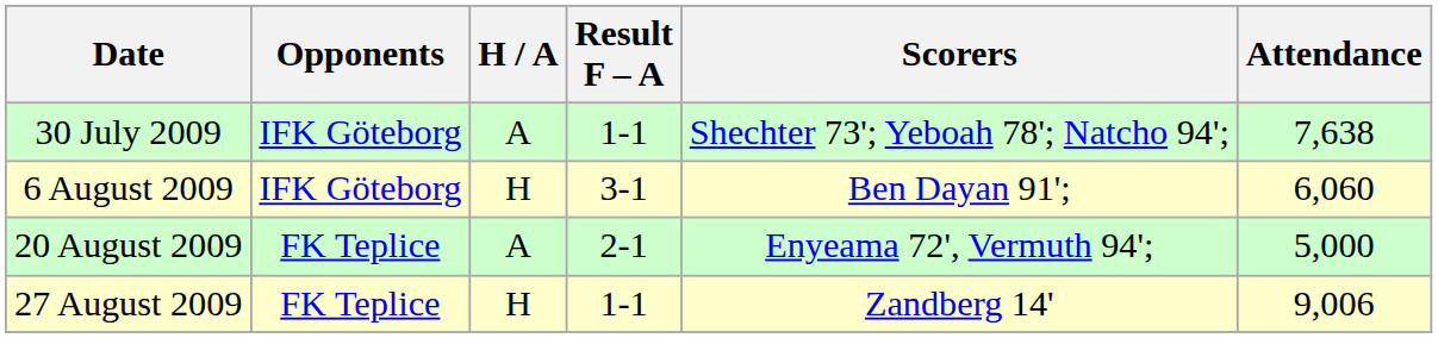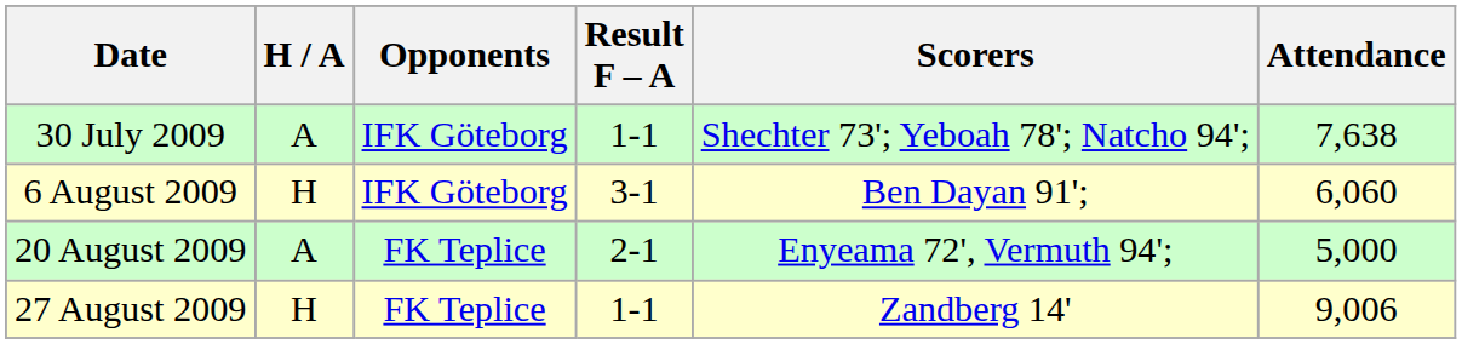 <table class="wikitable" style="text-align:center">
 <tr>
 <th>Date</th>
+<th>H / A</th>
 <th>Opponents</th>
-<th>H / A</th>
 <th>Result<br>F – A</th>
 <th>Scorers</th>
 <th>Attendance</th>
 </tr>
 <tr bgcolor="#ccffcc">
 <td>30 July 2009</td>
+<td>A</td>
 <td> <a href='#'>IFK Göteborg</a></td>
-<td>A</td>
 <td>1-1</td>
 <td><a href='#'>Shechter</a> 73'; <a href='#'>Yeboah</a> 78'; <a href='#'>Natcho</a> 94';</td>
 <td>7,638</td>
 </tr>
 <tr bgcolor="#ffffcc">
 <td>6 August 2009</td>
+<td>H</td>
 <td> <a href='#'>IFK Göteborg</a></td>
-<td>H</td>
 <td>3-1</td>
 <td><a href='#'>Ben Dayan</a> 91';</td>
 <td>6,060</td>
 </tr>
 <tr bgcolor="#ccffcc">
 <td>20 August 2009</td>
+<td>A</td>
 <td> <a href='#'>FK Teplice</a></td>
-<td>A</td>
 <td>2-1</td>
 <td><a href='#'>Enyeama</a> 72', <a href='#'>Vermuth</a> 94';</td>
 <td>5,000</td>
 </tr>
 <tr bgcolor="#ffffcc">
 <td>27 August 2009</td>
+<td>H</td>
 <td> <a href='#'>FK Teplice</a></td>
-<td>H</td>
 <td>1-1</td>
 <td><a href='#'>Zandberg</a> 14'</td>
 <td>9,006</td>
 </tr>
 </table>
